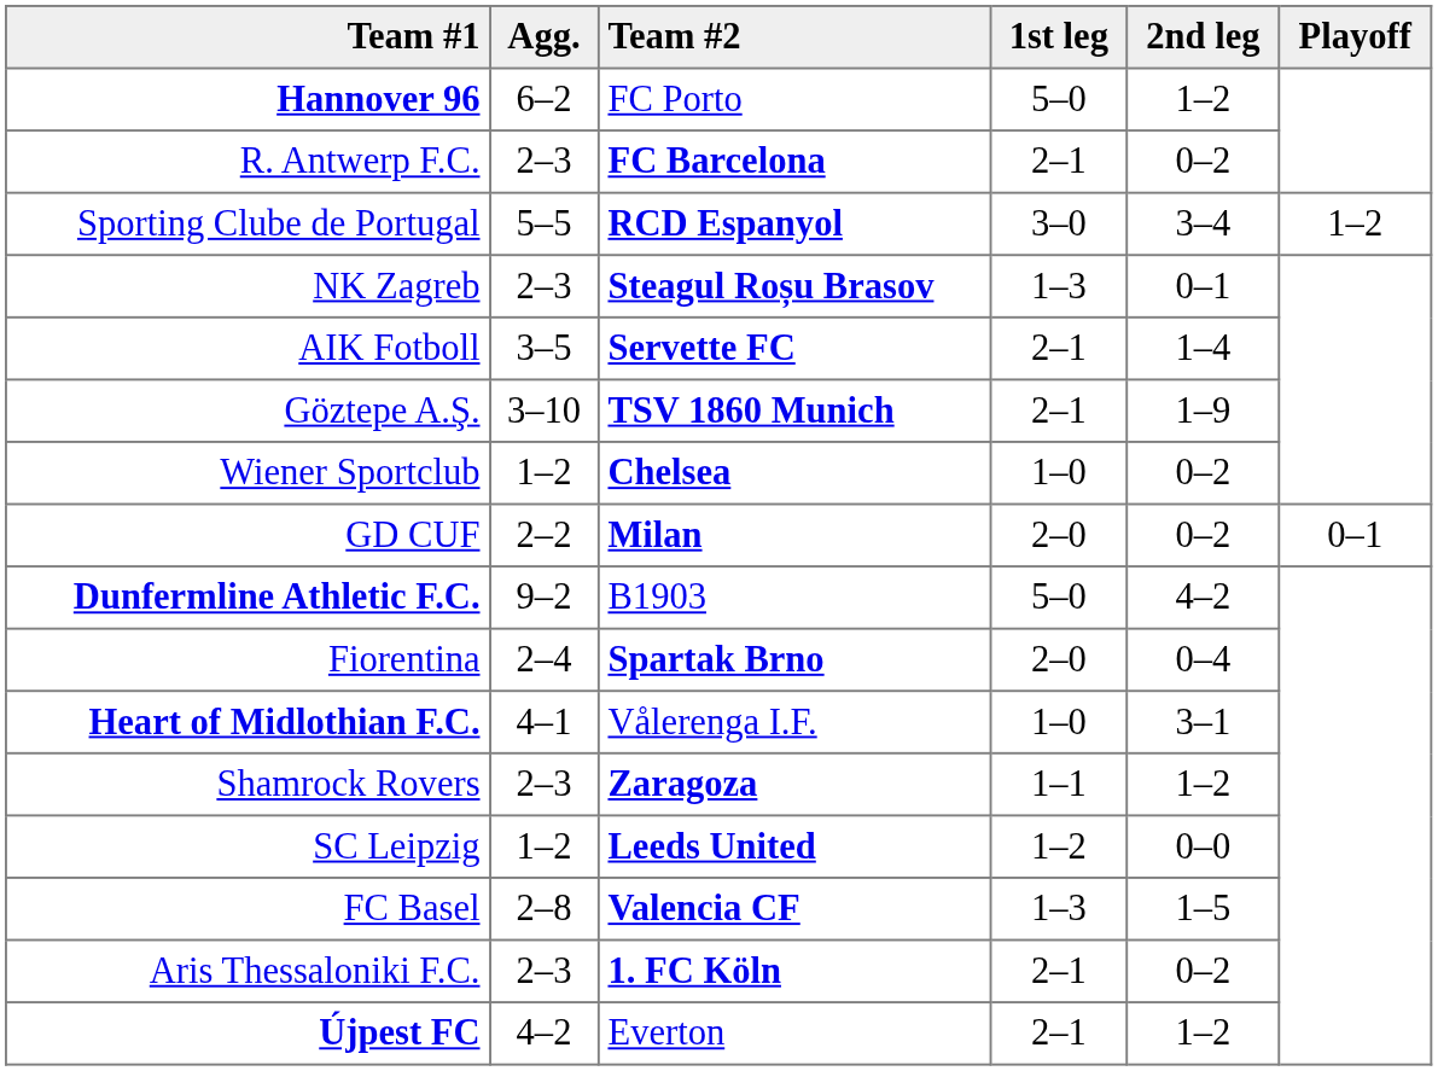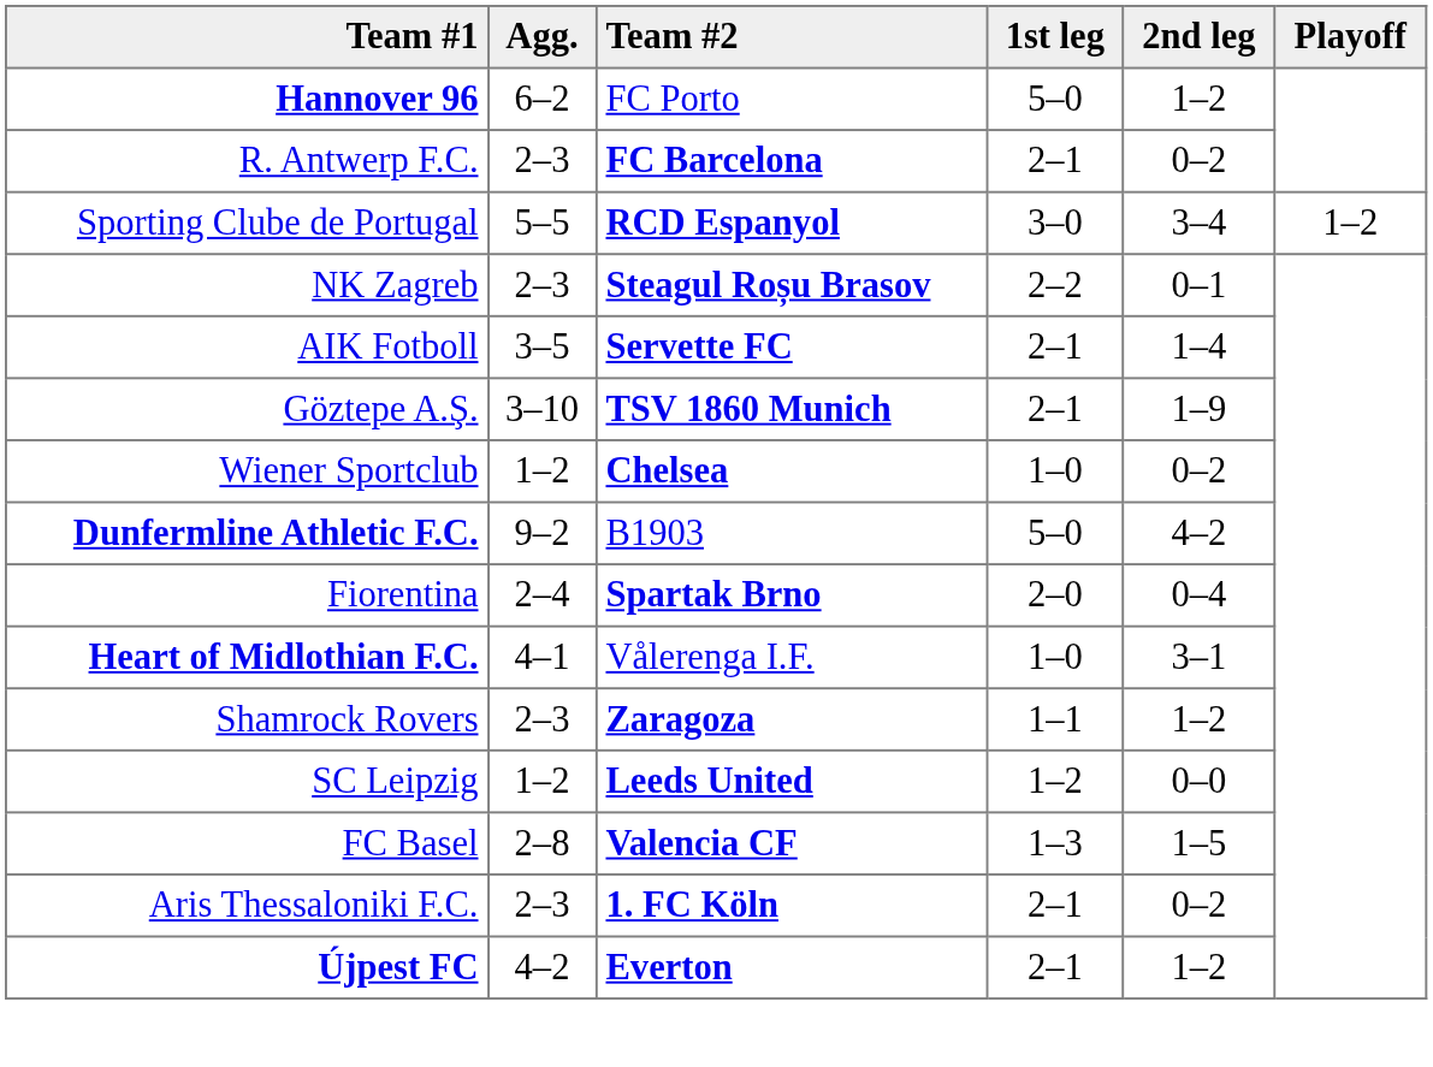 <table border=1 cellspacing=0 cellpadding=4 style="border-collapse: collapse;" width=70%>
 <tr bgcolor="efefef">
 <th align=right>Team #1</th>
 <th>Agg.</th>
 <th align=left>Team #2</th>
 <th>1st leg</th>
 <th>2nd leg</th>
 <th>Playoff</th>
 </tr>
 <tr>
 <td align=right><strong><a href='#'>Hannover 96</a></strong> </td>
 <td align=center>6–2</td>
 <td> <a href='#'>FC Porto</a></td>
 <td align=center>5–0</td>
 <td align=center>1–2</td>
 </tr>
 <tr>
 <td align=right><a href='#'>R. Antwerp F.C.</a> </td>
 <td align=center>2–3</td>
 <td> <strong><a href='#'>FC Barcelona</a></strong></td>
 <td align=center>2–1</td>
 <td align=center>0–2</td>
 </tr>
 <tr>
 <td align=right><a href='#'>Sporting Clube de Portugal</a> </td>
 <td align=center>5–5</td>
 <td> <strong><a href='#'>RCD Espanyol</a></strong></td>
 <td align=center>3–0</td>
 <td align=center>3–4</td>
 <td align=center>1–2</td>
 </tr>
 <tr>
 <td align=right><a href='#'>NK Zagreb</a> </td>
 <td align=center>2–3</td>
 <td> <strong><a href='#'>Steagul Roșu Brasov</a></strong></td>
-<td align=center>1–3</td>
+<td align=center>2–2</td>
 <td align=center>0–1</td>
 </tr>
 <tr>
 <td align=right><a href='#'>AIK Fotboll</a> </td>
 <td align=center>3–5</td>
 <td> <strong><a href='#'>Servette FC</a></strong></td>
 <td align=center>2–1</td>
 <td align=center>1–4</td>
 </tr>
 <tr>
 <td align=right><a href='#'>Göztepe A.Ş.</a> </td>
 <td align=center>3–10</td>
 <td> <strong><a href='#'>TSV 1860 Munich</a></strong></td>
 <td align=center>2–1</td>
 <td align=center>1–9</td>
 </tr>
 <tr>
 <td align=right><a href='#'>Wiener Sportclub</a> </td>
 <td align=center>1–2</td>
 <td> <strong><a href='#'>Chelsea</a></strong></td>
 <td align=center>1–0</td>
 <td align=center>0–2</td>
-</tr>
-<tr>
-<td align=right><a href='#'>GD CUF</a> </td>
-<td align=center>2–2</td>
-<td> <strong><a href='#'>Milan</a></strong></td>
-<td align=center>2–0</td>
-<td align=center>0–2</td>
-<td align=center>0–1</td>
 </tr>
 <tr>
 <td align=right><strong><a href='#'>Dunfermline Athletic F.C.</a></strong> </td>
 <td align=center>9–2</td>
 <td> <a href='#'>B1903</a></td>
 <td align=center>5–0</td>
 <td align=center>4–2</td>
 </tr>
 <tr>
 <td align=right><a href='#'>Fiorentina</a> </td>
 <td align=center>2–4</td>
 <td> <strong><a href='#'>Spartak Brno</a></strong></td>
 <td align=center>2–0</td>
 <td align=center>0–4</td>
 </tr>
 <tr>
 <td align=right><strong><a href='#'>Heart of Midlothian F.C.</a></strong> </td>
 <td align=center>4–1</td>
 <td> <a href='#'>Vålerenga I.F.</a></td>
 <td align=center>1–0</td>
 <td align=center>3–1</td>
 </tr>
 <tr>
 <td align=right><a href='#'>Shamrock Rovers</a> </td>
 <td align=center>2–3</td>
 <td> <strong><a href='#'>Zaragoza</a></strong></td>
 <td align=center>1–1</td>
 <td align=center>1–2</td>
 </tr>
 <tr>
 <td align=right><a href='#'>SC Leipzig</a> </td>
 <td align=center>1–2</td>
 <td> <strong><a href='#'>Leeds United</a></strong></td>
 <td align=center>1–2</td>
 <td align=center>0–0</td>
 </tr>
 <tr>
 <td align=right><a href='#'>FC Basel</a> </td>
 <td align=center>2–8</td>
 <td> <strong><a href='#'>Valencia CF</a></strong></td>
 <td align=center>1–3</td>
 <td align=center>1–5</td>
 </tr>
 <tr>
 <td align=right><a href='#'>Aris Thessaloniki F.C.</a> </td>
 <td align=center>2–3</td>
 <td> <strong><a href='#'>1. FC Köln</a></strong></td>
 <td align=center>2–1</td>
 <td align=center>0–2</td>
 </tr>
 <tr>
 <td align=right><strong><a href='#'>Újpest FC</a></strong> </td>
 <td align=center>4–2</td>
-<td> <a href='#'>Everton</a></td>
+<td><strong> <a href='#'>Everton</a></strong></td>
 <td align=center>2–1</td>
 <td align=center>1–2</td>
 </tr>
 </table>
